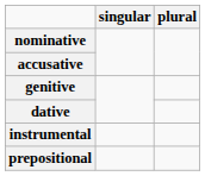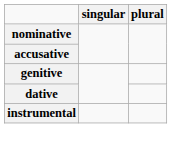 <table class="wikitable">
 <tr>
 <td></td>
 <th style="text-align: center;">singular</th>
 <th style="text-align: center;">plural</th>
 </tr>
 <tr>
 <th>nominative</th>
 <td rowspan="2"><big></big></td>
 <td rowspan="2"><big></big> <sup></sup></td>
 </tr>
 <tr>
 <th>accusative</th>
 </tr>
 <tr>
 <th>genitive</th>
 <td rowspan="2"><big></big></td>
 <td><big></big> <sup></sup></td>
 </tr>
 <tr>
 <th>dative</th>
 <td><big></big> <sup></sup></td>
 </tr>
 <tr>
 <th>instrumental</th>
 <td><big></big></td>
 <td><big></big> <sup></sup></td>
 </tr>
-<tr>
-<th>prepositional</th>
-<td><big></big></td>
-<td><big></big> <sup></sup></td>
-</tr>
 </table>
